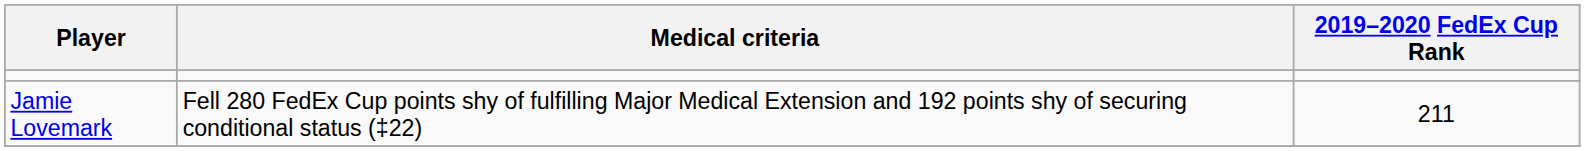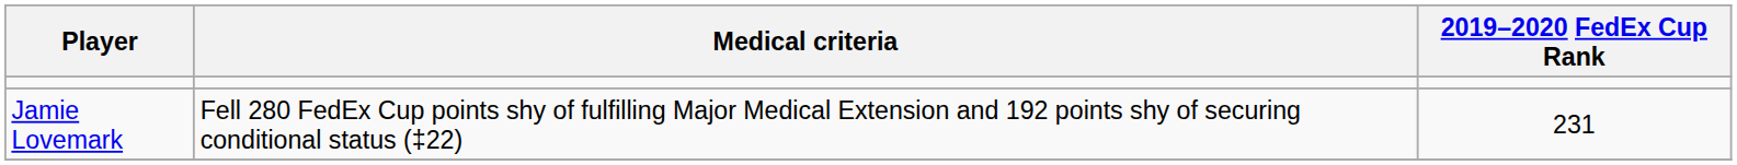 <table class="wikitable sortable" style="text-align:center;font-size: 80%">
 <tr>
 <th>Player</th>
 <th>Medical criteria</th>
 <th><a href='#'>2019–2020</a> <a href='#'>FedEx Cup</a> Rank</th>
 </tr>
 <tr>
 <td align=left></td>
 <td align=left></td>
 </tr>
 <tr>
 <td align="left"> <a href='#'>Jamie Lovemark</a></td>
 <td align="left">Fell 280 FedEx Cup points shy of fulfilling Major Medical Extension and 192 points shy of securing conditional status (‡22)</td>
-<td>211</td>
+<td>231</td>
 </tr>
 <tr>
 </tr>
 </table>
